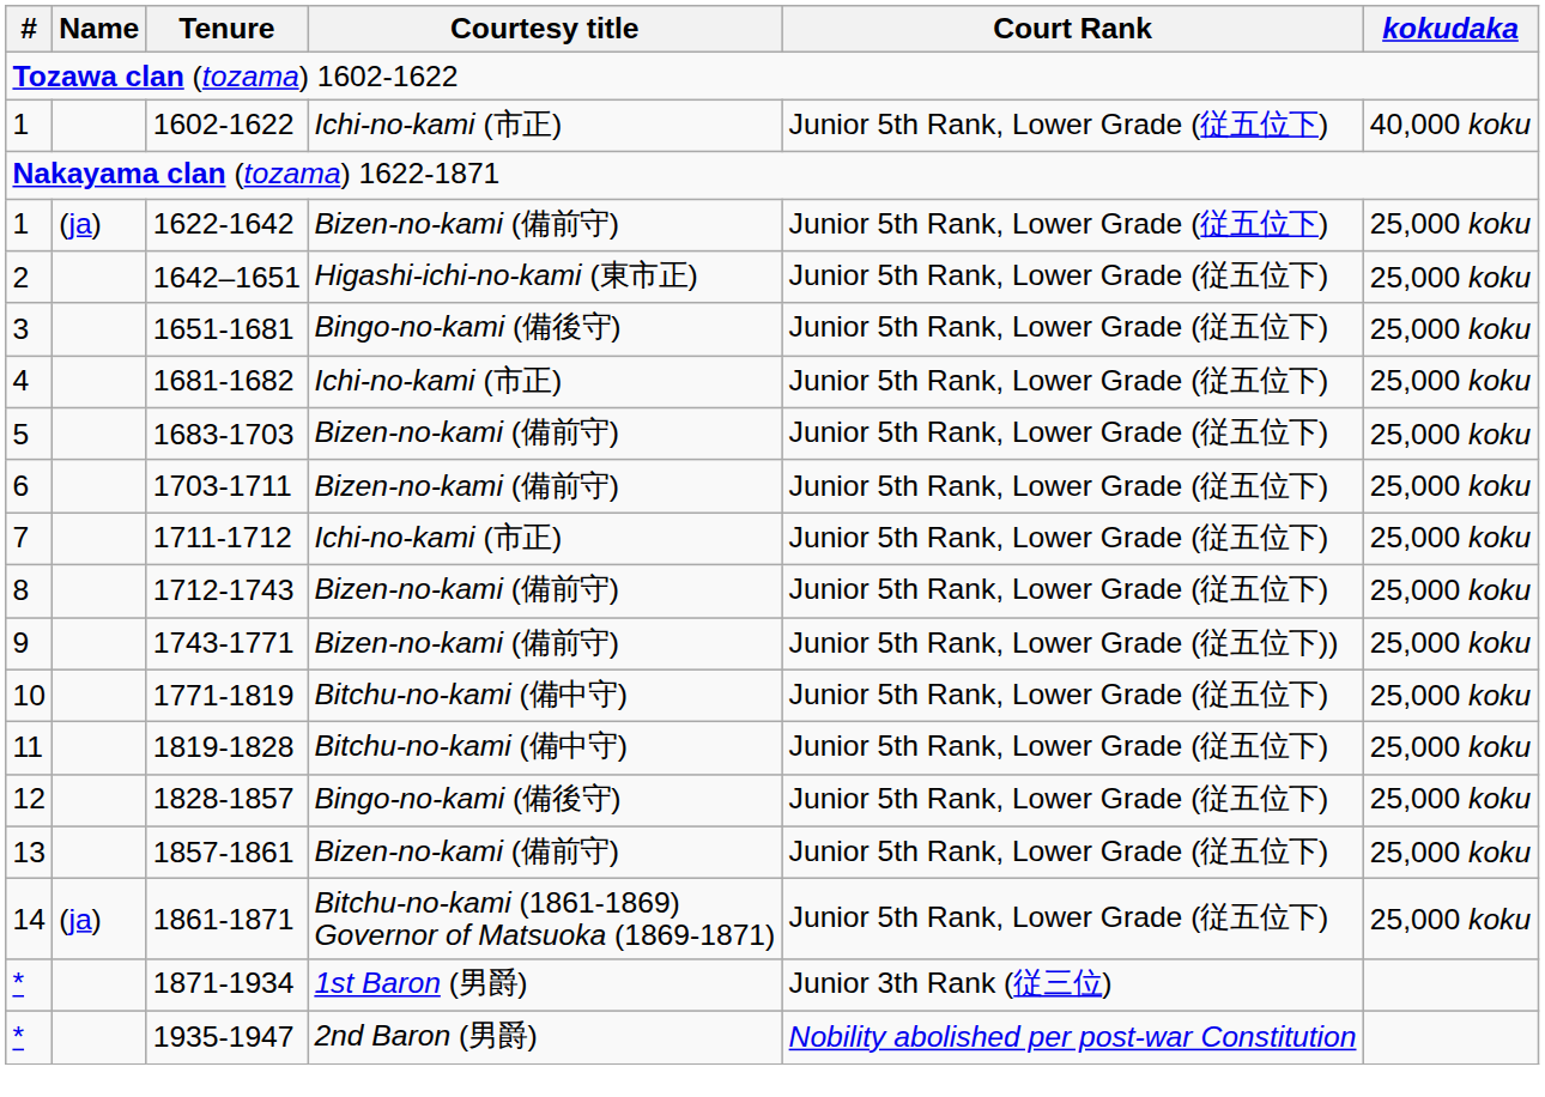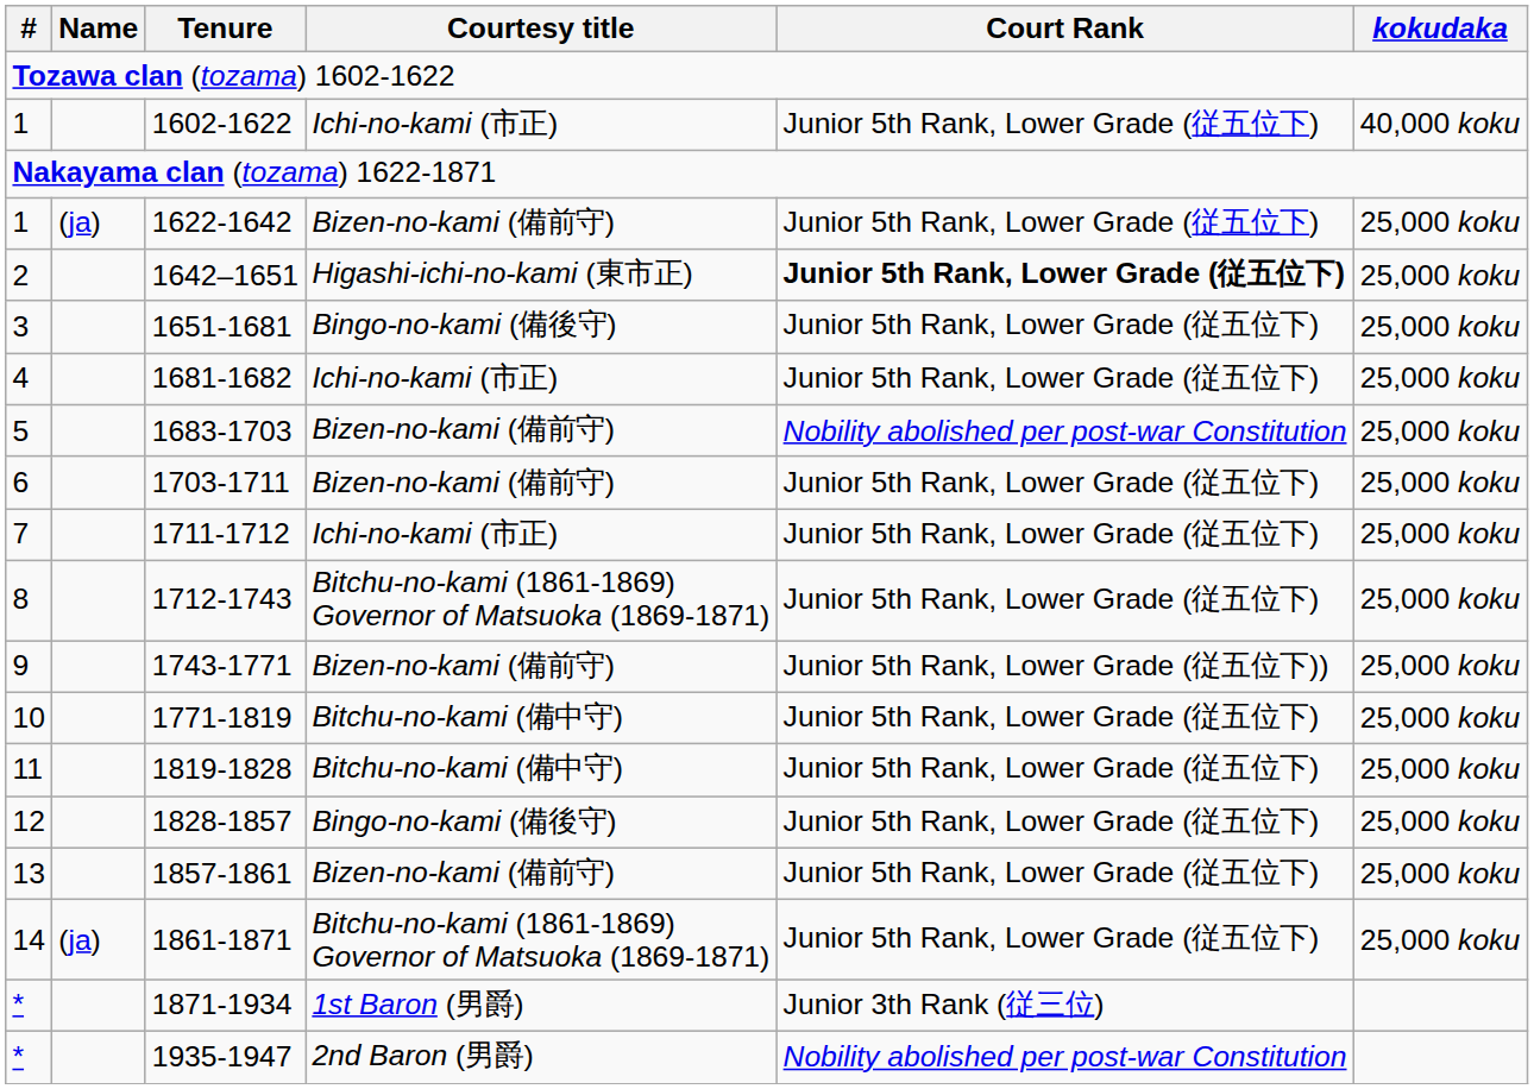 <table class=wikitable>
 <tr>
 <th>#</th>
 <th>Name</th>
 <th>Tenure</th>
 <th>Courtesy title</th>
 <th>Court Rank</th>
 <th><em><a href='#'>kokudaka</a></em></th>
 </tr>
 <tr>
 <td colspan=6> <strong><a href='#'>Tozawa clan</a></strong> (<em><a href='#'>tozama</a></em>) 1602-1622</td>
 </tr>
 <tr>
 <td>1</td>
 <td></td>
 <td>1602-1622</td>
 <td><em>Ichi-no-kami</em> (市正)</td>
 <td>Junior 5th Rank, Lower Grade (<a href='#'>従五位下</a>)</td>
 <td>40,000 <em>koku</em></td>
 </tr>
 <tr>
 <td colspan=6> <strong><a href='#'>Nakayama clan</a></strong> (<em><a href='#'>tozama</a></em>) 1622-1871</td>
 </tr>
 <tr>
 <td>1</td>
 <td>(<a href='#'>ja</a>)</td>
 <td>1622-1642</td>
 <td><em>Bizen-no-kami</em> (備前守)</td>
 <td>Junior 5th Rank, Lower Grade (<a href='#'>従五位下</a>)</td>
 <td>25,000 <em>koku</em></td>
 </tr>
 <tr>
 <td>2</td>
 <td></td>
 <td>1642–1651</td>
 <td><em>Higashi-ichi-no-kami</em> (東市正)</td>
-<td>Junior 5th Rank, Lower Grade (従五位下)</td>
+<td><strong>Junior 5th Rank, Lower Grade (従五位下)</strong></td>
 <td>25,000 <em>koku</em></td>
 </tr>
 <tr>
 <td>3</td>
 <td></td>
 <td>1651-1681</td>
 <td><em>Bingo-no-kami</em> (備後守)</td>
 <td>Junior 5th Rank, Lower Grade (従五位下)</td>
 <td>25,000 <em>koku</em></td>
 </tr>
 <tr>
 <td>4</td>
 <td></td>
 <td>1681-1682</td>
 <td><em>Ichi-no-kami</em> (市正)</td>
 <td>Junior 5th Rank, Lower Grade (従五位下)</td>
 <td>25,000 <em>koku</em></td>
 </tr>
 <tr>
 <td>5</td>
 <td></td>
 <td>1683-1703</td>
 <td><em>Bizen-no-kami</em> (備前守)</td>
-<td>Junior 5th Rank, Lower Grade (従五位下)</td>
+<td><em><a href='#'>Nobility abolished per post-war Constitution</a></em></td>
 <td>25,000 <em>koku</em></td>
 </tr>
 <tr>
 <td>6</td>
 <td></td>
 <td>1703-1711</td>
 <td><em>Bizen-no-kami</em> (備前守)</td>
 <td>Junior 5th Rank, Lower Grade (従五位下)</td>
 <td>25,000 <em>koku</em></td>
 </tr>
 <tr>
 <td>7</td>
 <td></td>
 <td>1711-1712</td>
 <td><em>Ichi-no-kami</em> (市正)</td>
 <td>Junior 5th Rank, Lower Grade (従五位下)</td>
 <td>25,000 <em>koku</em></td>
 </tr>
 <tr>
 <td>8</td>
 <td></td>
 <td>1712-1743</td>
-<td><em>Bizen-no-kami</em> (備前守)</td>
+<td><em>Bitchu-no-kami</em> (1861-1869)<br><em>Governor of Matsuoka</em> (1869-1871)</td>
 <td>Junior 5th Rank, Lower Grade (従五位下)</td>
 <td>25,000 <em>koku</em></td>
 </tr>
 <tr>
 <td>9</td>
 <td></td>
 <td>1743-1771</td>
 <td><em>Bizen-no-kami</em> (備前守)</td>
 <td>Junior 5th Rank, Lower Grade (従五位下))</td>
 <td>25,000 <em>koku</em></td>
 </tr>
 <tr>
 <td>10</td>
 <td></td>
 <td>1771-1819</td>
 <td><em>Bitchu-no-kami</em> (備中守)</td>
 <td>Junior 5th Rank, Lower Grade (従五位下)</td>
 <td>25,000 <em>koku</em></td>
 </tr>
 <tr>
 <td>11</td>
 <td></td>
 <td>1819-1828</td>
 <td><em>Bitchu-no-kami</em> (備中守)</td>
 <td>Junior 5th Rank, Lower Grade (従五位下)</td>
 <td>25,000 <em>koku</em></td>
 </tr>
 <tr>
 <td>12</td>
 <td></td>
 <td>1828-1857</td>
 <td><em>Bingo-no-kami</em> (備後守)</td>
 <td>Junior 5th Rank, Lower Grade (従五位下)</td>
 <td>25,000 <em>koku</em></td>
 </tr>
 <tr>
 <td>13</td>
 <td></td>
 <td>1857-1861</td>
 <td><em>Bizen-no-kami</em> (備前守)</td>
 <td>Junior 5th Rank, Lower Grade (従五位下)</td>
 <td>25,000 <em>koku</em></td>
 </tr>
 <tr>
 <td>14</td>
 <td>(<a href='#'>ja</a>)</td>
 <td>1861-1871</td>
 <td><em>Bitchu-no-kami</em> (1861-1869)<br><em>Governor of Matsuoka</em> (1869-1871)</td>
 <td>Junior 5th Rank, Lower Grade (従五位下)</td>
 <td>25,000 <em>koku</em></td>
 </tr>
 <tr>
 <td><a href='#'>*</a></td>
 <td></td>
 <td>1871-1934</td>
 <td><em><a href='#'>1st Baron</a></em> (男爵)</td>
 <td>Junior 3th Rank (<a href='#'>従三位</a>)</td>
 <td></td>
 </tr>
 <tr>
 <td><a href='#'>*</a></td>
 <td></td>
 <td>1935-1947</td>
 <td><em>2nd Baron</em> (男爵)</td>
 <td><em><a href='#'>Nobility abolished per post-war Constitution</a></em></td>
 <td></td>
 </tr>
 </table>
